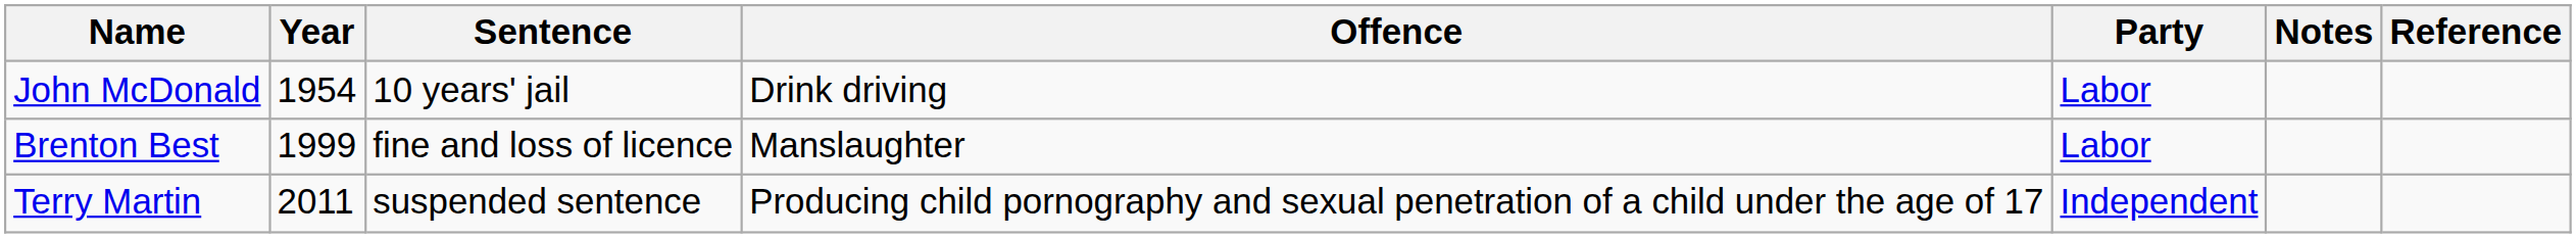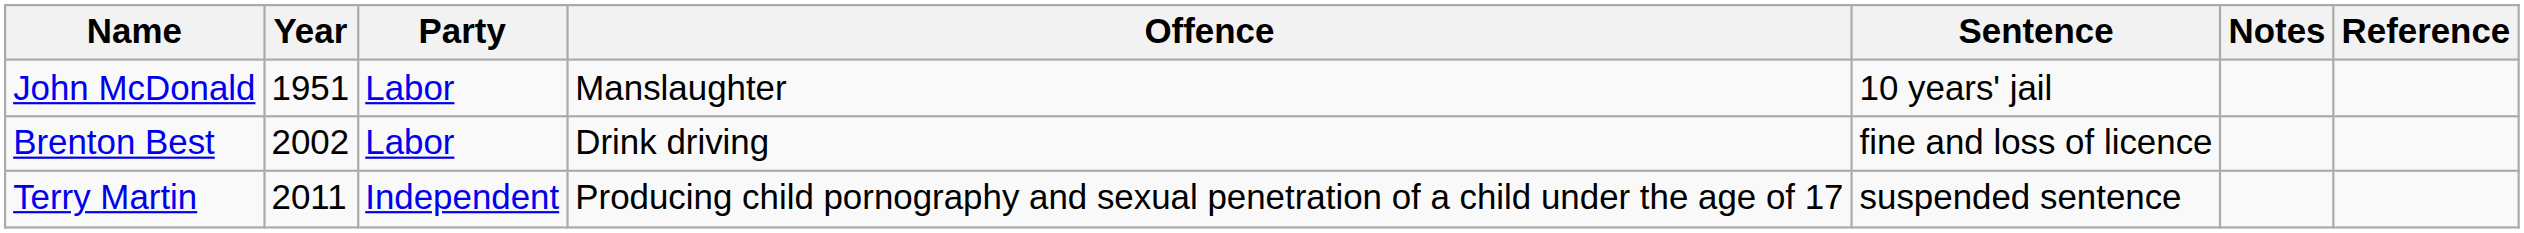 <table class="wikitable">
 <tr>
 <th>Name</th>
 <th>Year</th>
+<th>Party</th>
+<th>Offence</th>
 <th>Sentence</th>
-<th>Offence</th>
-<th>Party</th>
 <th>Notes</th>
 <th>Reference</th>
 </tr>
 <tr>
 <td><a href='#'>John McDonald</a></td>
-<td>1954</td>
+<td>1951</td>
+<td><a href='#'>Labor</a></td>
+<td>Manslaughter</td>
 <td>10 years' jail</td>
-<td>Drink driving</td>
-<td><a href='#'>Labor</a></td>
 <td></td>
 <td></td>
 </tr>
 <tr>
 <td><a href='#'>Brenton Best</a></td>
-<td>1999</td>
+<td>2002</td>
+<td><a href='#'>Labor</a></td>
+<td>Drink driving</td>
 <td>fine and loss of licence</td>
-<td>Manslaughter</td>
-<td><a href='#'>Labor</a></td>
 <td></td>
 <td></td>
 </tr>
 <tr>
 <td><a href='#'>Terry Martin</a></td>
 <td>2011</td>
+<td><a href='#'>Independent</a></td>
+<td>Producing child pornography and sexual penetration of a child under the age of 17</td>
 <td>suspended sentence</td>
-<td>Producing child pornography and sexual penetration of a child under the age of 17</td>
-<td><a href='#'>Independent</a></td>
 <td></td>
 <td></td>
 </tr>
 </table>
